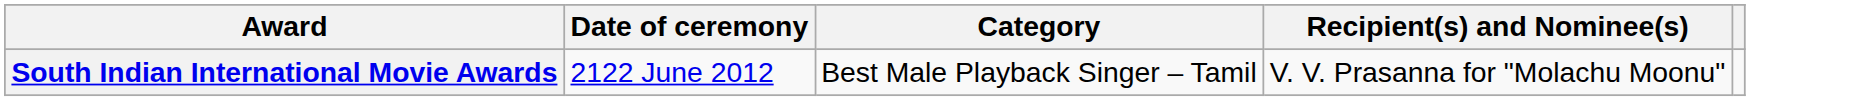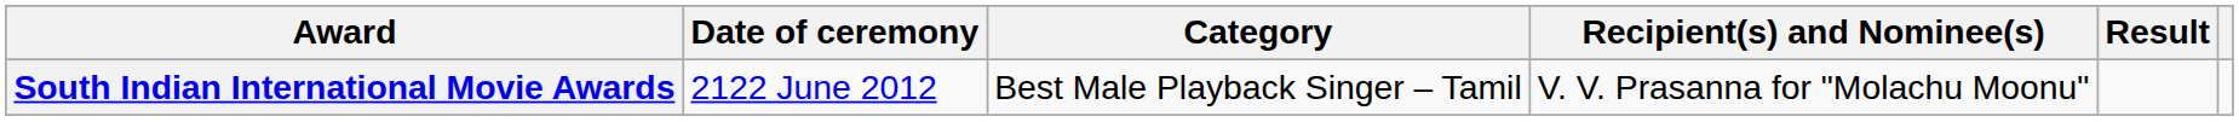 <table class="wikitable plainrowheaders sortable">
 <tr>
 <th scope="col">Award</th>
 <th scope="col">Date of ceremony</th>
 <th scope="col">Category</th>
 <th scope="col">Recipient(s) and Nominee(s)</th>
+<th scope="col">Result</th>
 <th scope="col" class="unsortable"></th>
 </tr>
 <tr>
 <th scope="row"><a href='#'>South Indian International Movie Awards</a></th>
 <td><a href='#'>2122 June 2012</a></td>
 <td>Best Male Playback Singer – Tamil</td>
 <td>V. V. Prasanna for "Molachu Moonu"</td>
+<td></td>
 <td style="text-align:center;"><br></td>
 </tr>
 </table>
